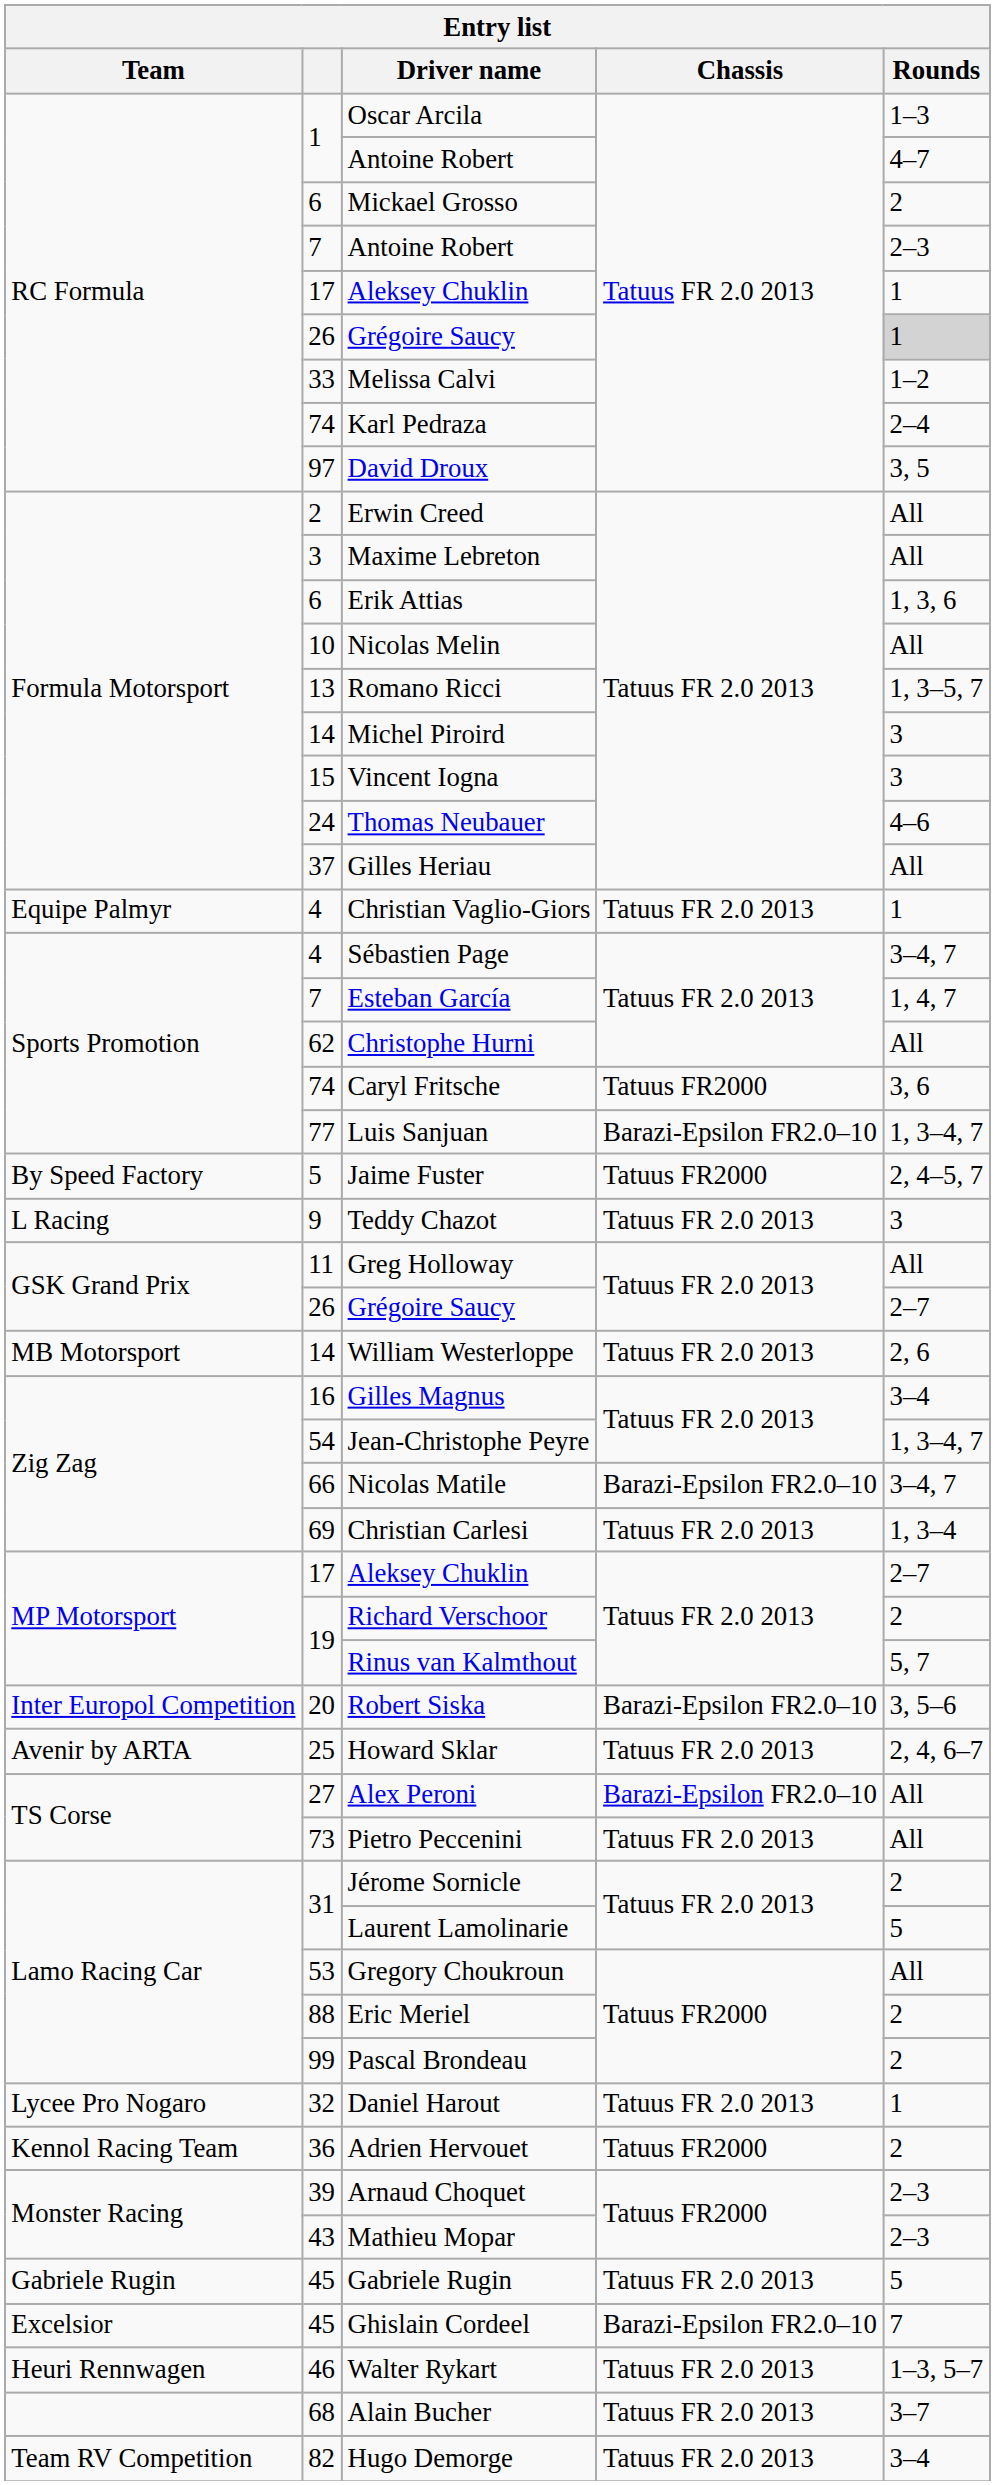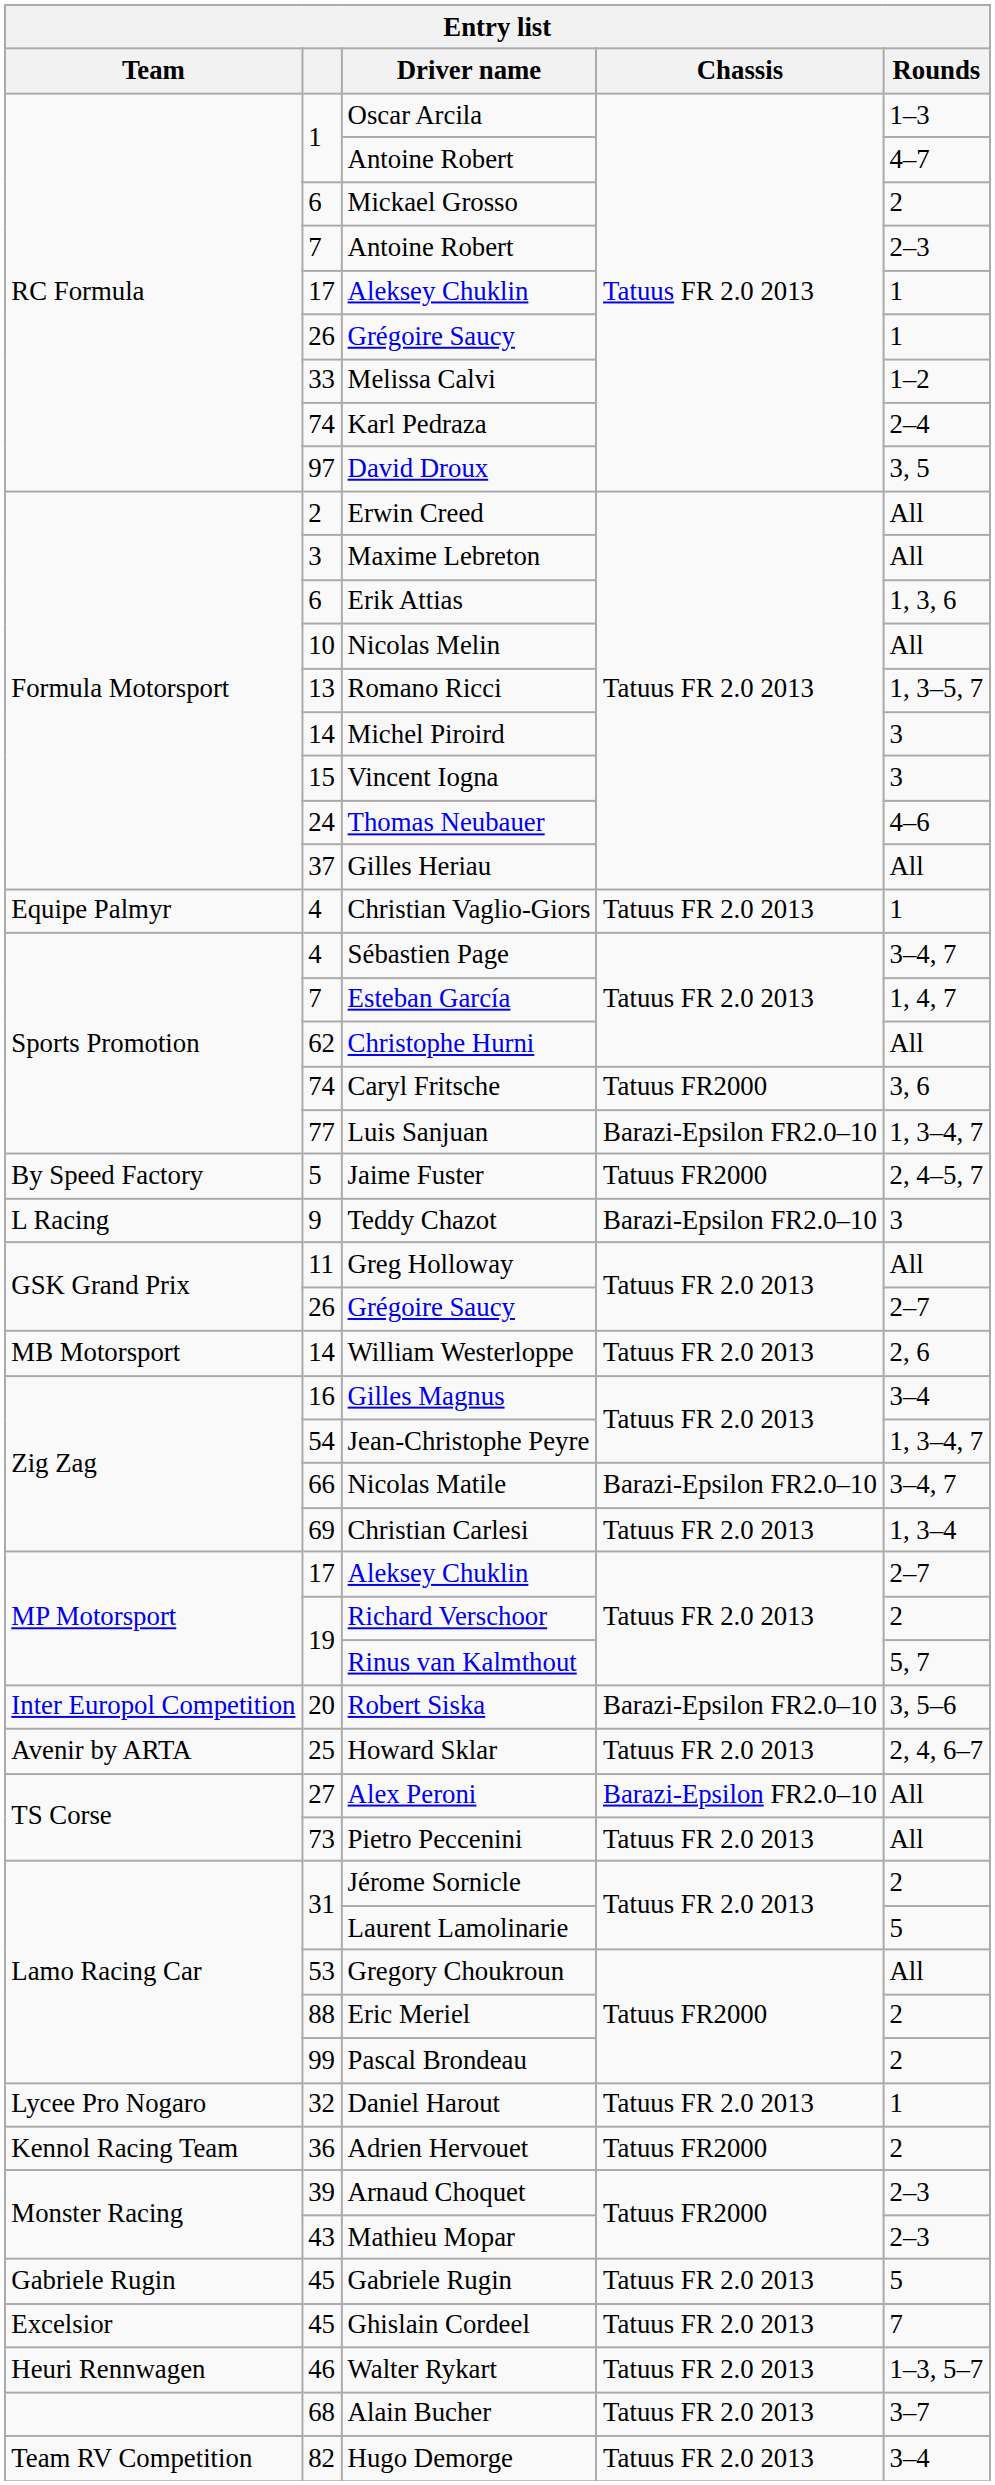 <table class="wikitable" style="font-size: 85%">
 <tr>
 <th colspan=5>Entry list</th>
 </tr>
 <tr>
 <th>Team</th>
 <th></th>
 <th>Driver name</th>
 <th>Chassis</th>
 <th>Rounds</th>
 </tr>
 <tr>
 <td rowspan=9> RC Formula</td>
 <td rowspan=2>1</td>
 <td> Oscar Arcila</td>
 <td rowspan=9><a href='#'>Tatuus</a> FR 2.0 2013</td>
 <td>1–3</td>
 </tr>
 <tr>
 <td> Antoine Robert</td>
 <td>4–7</td>
 </tr>
 <tr>
 <td>6</td>
 <td> Mickael Grosso</td>
 <td>2</td>
 </tr>
 <tr>
 <td>7</td>
 <td> Antoine Robert</td>
 <td>2–3</td>
 </tr>
 <tr>
 <td>17</td>
 <td> <a href='#'>Aleksey Chuklin</a></td>
 <td>1</td>
 </tr>
 <tr>
 <td>26</td>
 <td> <a href='#'>Grégoire Saucy</a></td>
-<td style="background: lightgrey;">1</td>
+<td>1</td>
 </tr>
 <tr>
 <td>33</td>
 <td> Melissa Calvi</td>
 <td>1–2</td>
 </tr>
 <tr>
 <td>74</td>
 <td> Karl Pedraza</td>
 <td>2–4</td>
 </tr>
 <tr>
 <td>97</td>
 <td> <a href='#'>David Droux</a></td>
 <td>3, 5</td>
 </tr>
 <tr>
 <td rowspan=9> Formula Motorsport</td>
 <td>2</td>
 <td> Erwin Creed</td>
 <td rowspan=9>Tatuus FR 2.0 2013</td>
 <td>All</td>
 </tr>
 <tr>
 <td>3</td>
 <td> Maxime Lebreton</td>
 <td>All</td>
 </tr>
 <tr>
 <td>6</td>
 <td> Erik Attias</td>
 <td>1, 3, 6</td>
 </tr>
 <tr>
 <td>10</td>
 <td> Nicolas Melin</td>
 <td>All</td>
 </tr>
 <tr>
 <td>13</td>
 <td> Romano Ricci</td>
 <td>1, 3–5, 7</td>
 </tr>
 <tr>
 <td>14</td>
 <td> Michel Piroird</td>
 <td>3</td>
 </tr>
 <tr>
 <td>15</td>
 <td> Vincent Iogna</td>
 <td>3</td>
 </tr>
 <tr>
 <td>24</td>
 <td> <a href='#'>Thomas Neubauer</a></td>
 <td>4–6</td>
 </tr>
 <tr>
 <td>37</td>
 <td> Gilles Heriau</td>
 <td>All</td>
 </tr>
 <tr>
 <td> Equipe Palmyr</td>
 <td>4</td>
 <td> Christian Vaglio-Giors</td>
 <td>Tatuus FR 2.0 2013</td>
 <td>1</td>
 </tr>
 <tr>
 <td rowspan=5> Sports Promotion</td>
 <td>4</td>
 <td> Sébastien Page</td>
 <td rowspan=3>Tatuus FR 2.0 2013</td>
 <td>3–4, 7</td>
 </tr>
 <tr>
 <td>7</td>
 <td> <a href='#'>Esteban García</a></td>
 <td>1, 4, 7</td>
 </tr>
 <tr>
 <td>62</td>
 <td> <a href='#'>Christophe Hurni</a></td>
 <td>All</td>
 </tr>
 <tr>
 <td>74</td>
 <td> Caryl Fritsche</td>
 <td>Tatuus FR2000</td>
 <td>3, 6</td>
 </tr>
 <tr>
 <td>77</td>
 <td> Luis Sanjuan</td>
 <td>Barazi-Epsilon FR2.0–10</td>
 <td>1, 3–4, 7</td>
 </tr>
 <tr>
 <td> By Speed Factory</td>
 <td>5</td>
 <td> Jaime Fuster</td>
 <td>Tatuus FR2000</td>
 <td>2, 4–5, 7</td>
 </tr>
 <tr>
 <td> L Racing</td>
 <td>9</td>
 <td> Teddy Chazot</td>
-<td>Tatuus FR 2.0 2013</td>
+<td>Barazi-Epsilon FR2.0–10</td>
 <td>3</td>
 </tr>
 <tr>
 <td rowspan=2> GSK Grand Prix</td>
 <td>11</td>
 <td> Greg Holloway</td>
 <td rowspan=2>Tatuus FR 2.0 2013</td>
 <td>All</td>
 </tr>
 <tr>
 <td>26</td>
 <td> <a href='#'>Grégoire Saucy</a></td>
 <td>2–7</td>
 </tr>
 <tr>
 <td> MB Motorsport</td>
 <td>14</td>
 <td> William Westerloppe</td>
 <td>Tatuus FR 2.0 2013</td>
 <td>2, 6</td>
 </tr>
 <tr>
 <td rowspan=4> Zig Zag</td>
 <td>16</td>
 <td> <a href='#'>Gilles Magnus</a></td>
 <td rowspan=2>Tatuus FR 2.0 2013</td>
 <td>3–4</td>
 </tr>
 <tr>
 <td>54</td>
 <td> Jean-Christophe Peyre</td>
 <td>1, 3–4, 7</td>
 </tr>
 <tr>
 <td>66</td>
 <td> Nicolas Matile</td>
 <td>Barazi-Epsilon FR2.0–10</td>
 <td>3–4, 7</td>
 </tr>
 <tr>
 <td>69</td>
 <td> Christian Carlesi</td>
 <td>Tatuus FR 2.0 2013</td>
 <td>1, 3–4</td>
 </tr>
 <tr>
 <td rowspan=3> <a href='#'>MP Motorsport</a></td>
 <td>17</td>
 <td> <a href='#'>Aleksey Chuklin</a></td>
 <td rowspan=3>Tatuus FR 2.0 2013</td>
 <td>2–7</td>
 </tr>
 <tr>
 <td rowspan=2>19</td>
 <td> <a href='#'>Richard Verschoor</a></td>
 <td>2</td>
 </tr>
 <tr>
 <td> <a href='#'>Rinus van Kalmthout</a></td>
 <td>5, 7</td>
 </tr>
 <tr>
 <td> <a href='#'>Inter Europol Competition</a></td>
 <td>20</td>
 <td> <a href='#'>Robert Siska</a></td>
 <td>Barazi-Epsilon FR2.0–10</td>
 <td>3, 5–6</td>
 </tr>
 <tr>
 <td> Avenir by ARTA</td>
 <td>25</td>
 <td> Howard Sklar</td>
 <td>Tatuus FR 2.0 2013</td>
 <td>2, 4, 6–7</td>
 </tr>
 <tr>
 <td rowspan=2> TS Corse</td>
 <td>27</td>
 <td> <a href='#'>Alex Peroni</a></td>
 <td><a href='#'>Barazi-Epsilon</a> FR2.0–10</td>
 <td>All</td>
 </tr>
 <tr>
 <td>73</td>
 <td> Pietro Peccenini</td>
 <td>Tatuus FR 2.0 2013</td>
 <td>All</td>
 </tr>
 <tr>
 <td rowspan=5> Lamo Racing Car</td>
 <td rowspan=2>31</td>
 <td> Jérome Sornicle</td>
 <td rowspan=2>Tatuus FR 2.0 2013</td>
 <td>2</td>
 </tr>
 <tr>
 <td> Laurent Lamolinarie</td>
 <td>5</td>
 </tr>
 <tr>
 <td>53</td>
 <td> Gregory Choukroun</td>
 <td rowspan=3>Tatuus FR2000</td>
 <td>All</td>
 </tr>
 <tr>
 <td>88</td>
 <td> Eric Meriel</td>
 <td>2</td>
 </tr>
 <tr>
 <td>99</td>
 <td> Pascal Brondeau</td>
 <td>2</td>
 </tr>
 <tr>
 <td> Lycee Pro Nogaro</td>
 <td>32</td>
 <td> Daniel Harout</td>
 <td>Tatuus FR 2.0 2013</td>
 <td>1</td>
 </tr>
 <tr>
 <td> Kennol Racing Team</td>
 <td>36</td>
 <td> Adrien Hervouet</td>
 <td>Tatuus FR2000</td>
 <td>2</td>
 </tr>
 <tr>
 <td rowspan=2> Monster Racing</td>
 <td>39</td>
 <td> Arnaud Choquet</td>
 <td rowspan=2>Tatuus FR2000</td>
 <td>2–3</td>
 </tr>
 <tr>
 <td>43</td>
 <td> Mathieu Mopar</td>
 <td>2–3</td>
 </tr>
 <tr>
 <td> Gabriele Rugin</td>
 <td>45</td>
 <td> Gabriele Rugin</td>
 <td>Tatuus FR 2.0 2013</td>
 <td>5</td>
 </tr>
 <tr>
 <td> Excelsior</td>
 <td>45</td>
 <td> Ghislain Cordeel</td>
-<td>Barazi-Epsilon FR2.0–10</td>
+<td>Tatuus FR 2.0 2013</td>
 <td>7</td>
 </tr>
 <tr>
 <td> Heuri Rennwagen</td>
 <td>46</td>
 <td> Walter Rykart</td>
 <td>Tatuus FR 2.0 2013</td>
 <td>1–3, 5–7</td>
 </tr>
 <tr>
 <td> </td>
 <td>68</td>
 <td> Alain Bucher</td>
 <td>Tatuus FR 2.0 2013</td>
 <td>3–7</td>
 </tr>
 <tr>
 <td> Team RV Competition</td>
 <td>82</td>
 <td> Hugo Demorge</td>
 <td>Tatuus FR 2.0 2013</td>
 <td>3–4</td>
 </tr>
 </table>
